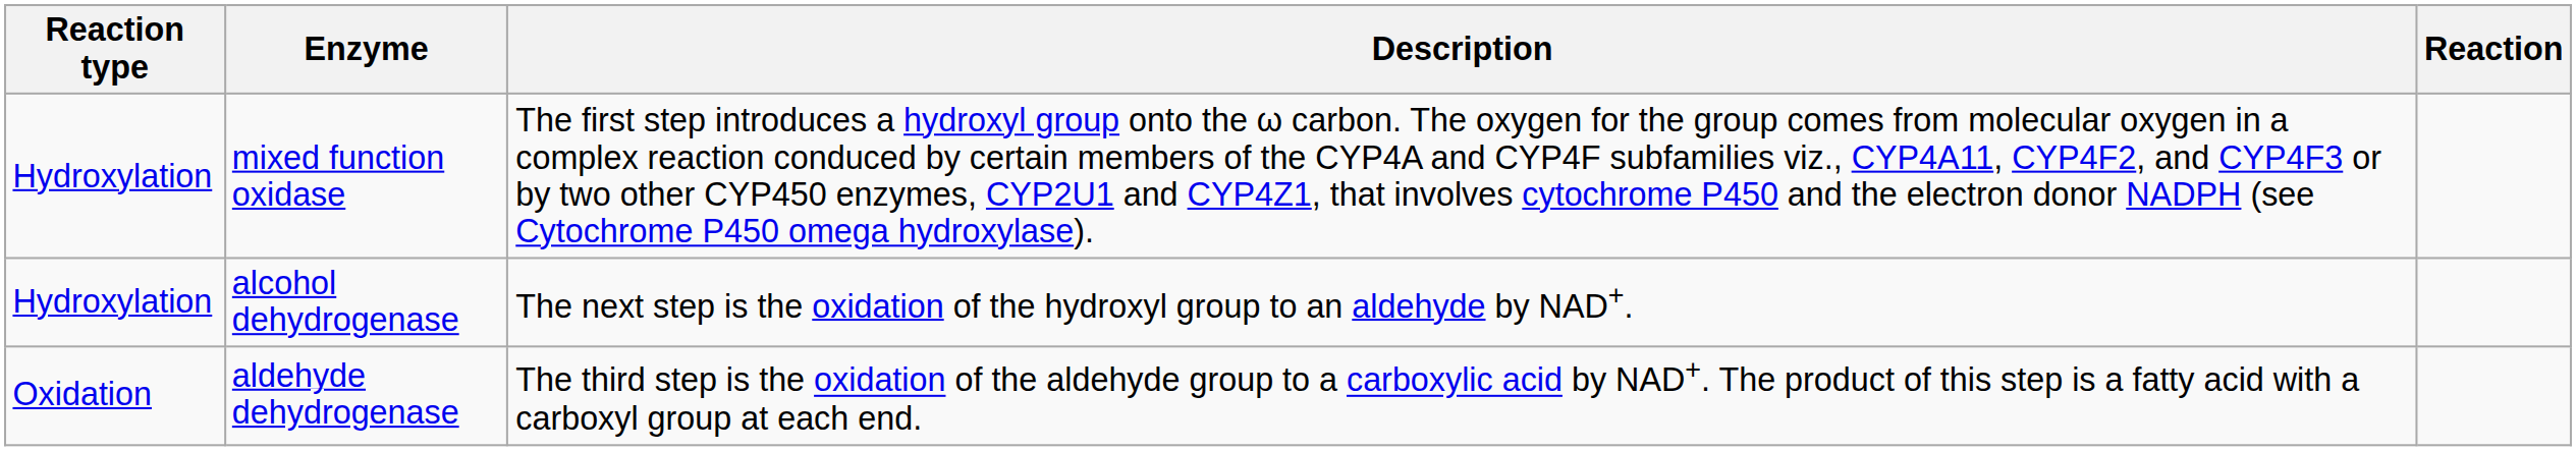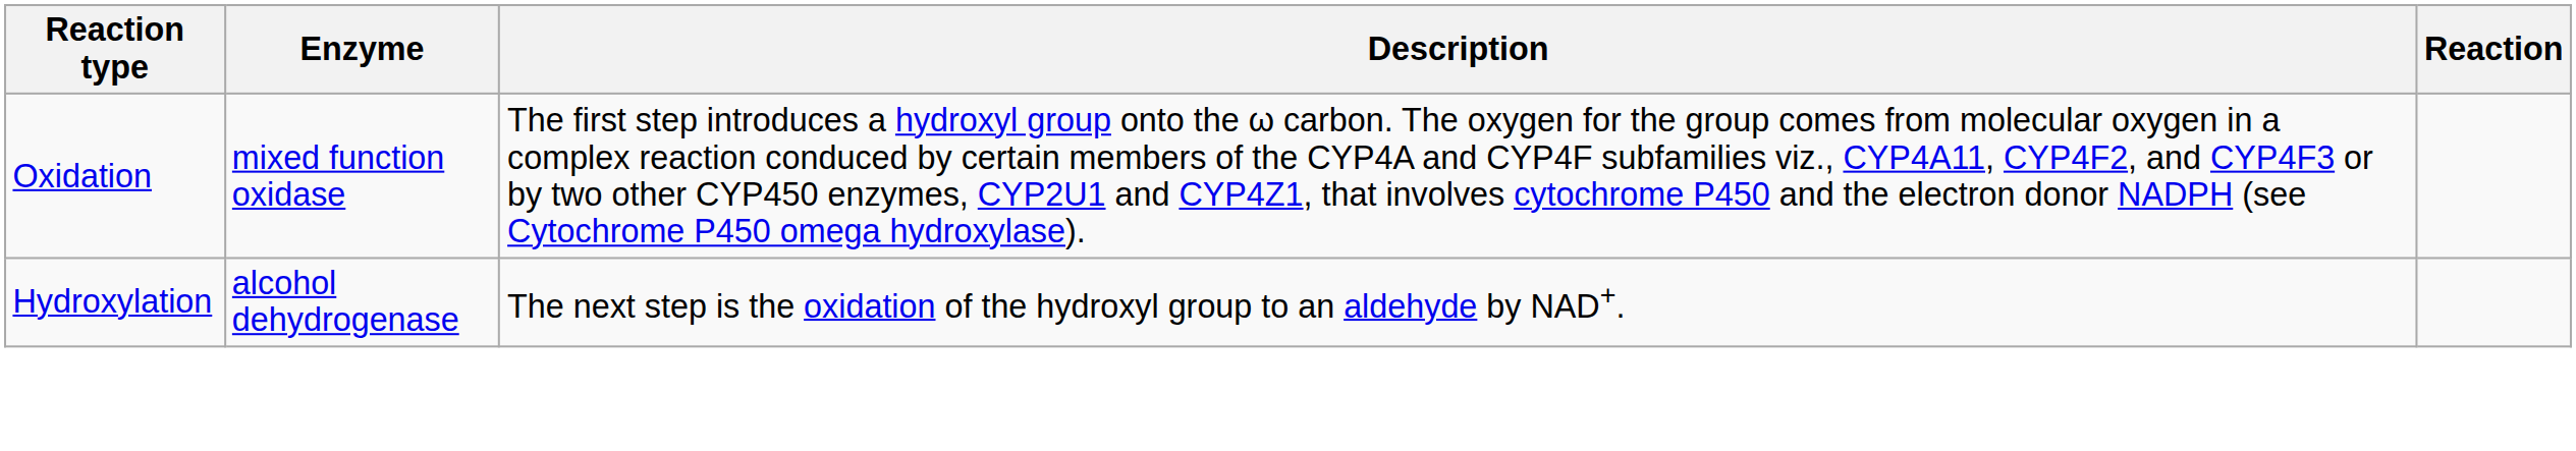 <table class="wikitable">
 <tr>
 <th scope="col">Reaction type</th>
 <th scope="col">Enzyme</th>
 <th scope="col">Description</th>
 <th scope="col">Reaction</th>
 </tr>
 <tr>
-<td><a href='#'>Hydroxylation</a></td>
+<td><a href='#'>Oxidation</a></td>
 <td><a href='#'>mixed function oxidase</a></td>
 <td>The first step introduces a <a href='#'>hydroxyl group</a> onto the ω carbon. The oxygen for the group comes from molecular oxygen in a complex reaction conduced by certain members of the CYP4A and CYP4F subfamilies viz., <a href='#'>CYP4A11</a>, <a href='#'>CYP4F2</a>, and <a href='#'>CYP4F3</a> or by two other CYP450 enzymes, <a href='#'>CYP2U1</a> and <a href='#'>CYP4Z1</a>, that involves <a href='#'>cytochrome P450</a> and the electron donor <a href='#'>NADPH</a> (see <a href='#'>Cytochrome P450 omega hydroxylase</a>).</td>
 <td></td>
 </tr>
 <tr>
 <td><a href='#'>Hydroxylation</a></td>
 <td><a href='#'>alcohol dehydrogenase</a></td>
 <td>The next step is the <a href='#'>oxidation</a> of the hydroxyl group to an <a href='#'>aldehyde</a> by NAD<sup>+</sup>.</td>
 <td></td>
 </tr>
-<tr>
-<td><a href='#'>Oxidation</a></td>
-<td><a href='#'>aldehyde dehydrogenase</a></td>
-<td>The third step is the <a href='#'>oxidation</a> of the aldehyde group to a <a href='#'>carboxylic acid</a> by NAD<sup>+</sup>. The product of this step is a fatty acid with a carboxyl group at each end.</td>
-<td></td>
-</tr>
 </table>
